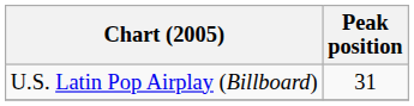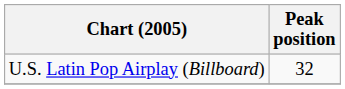 <table class="wikitable sortable">
 <tr>
 <th>Chart (2005)</th>
 <th>Peak<br>position</th>
 </tr>
 <tr>
 <td>U.S. <a href='#'>Latin Pop Airplay</a> (<em>Billboard</em>)</td>
-<td style="text-align:center;">31</td>
+<td style="text-align:center;">32</td>
 </tr>
 <tr>
 </tr>
 </table>
